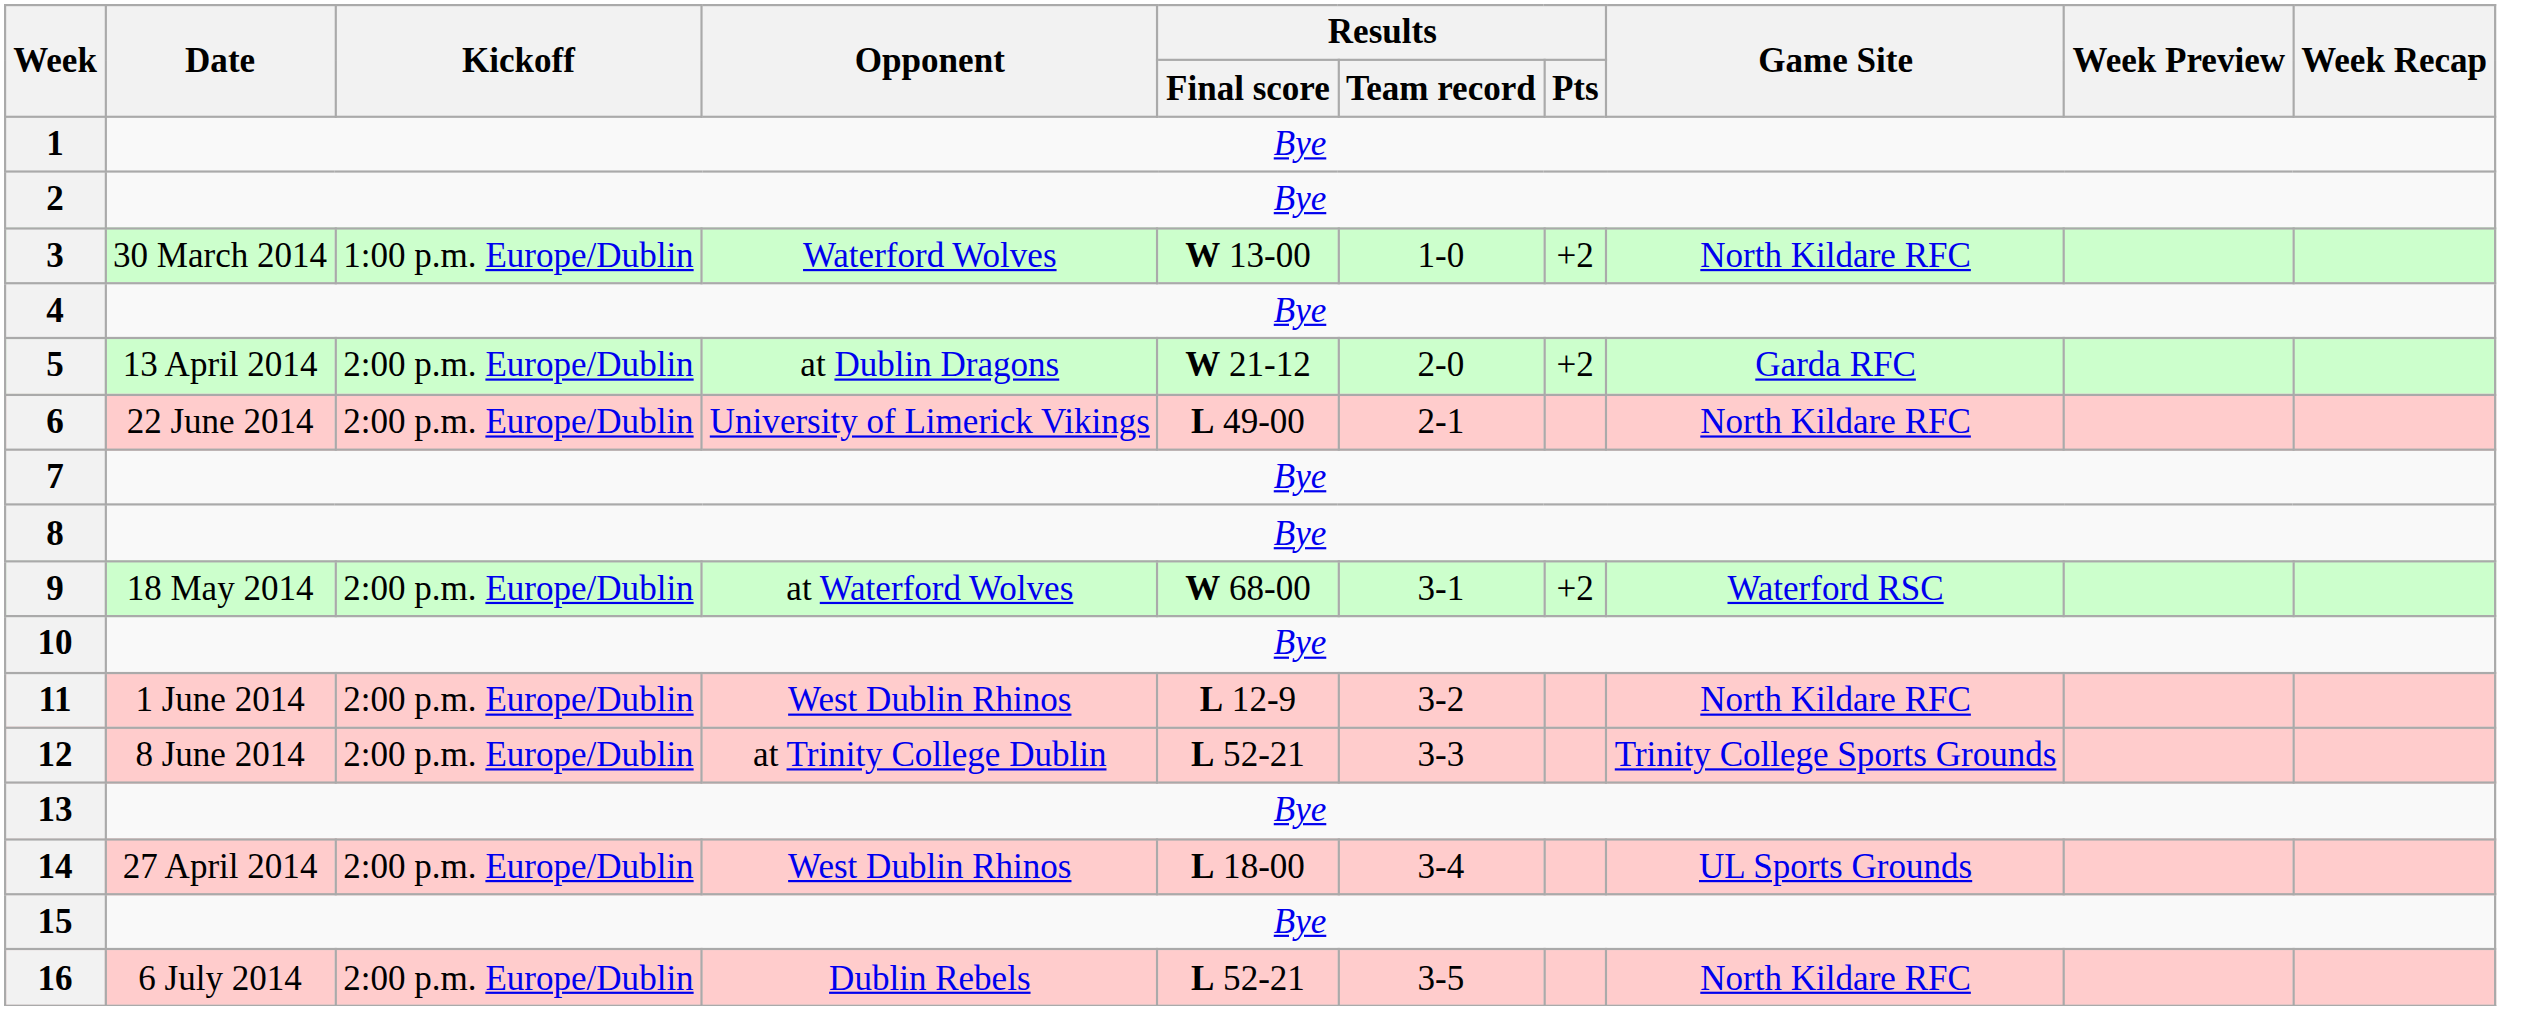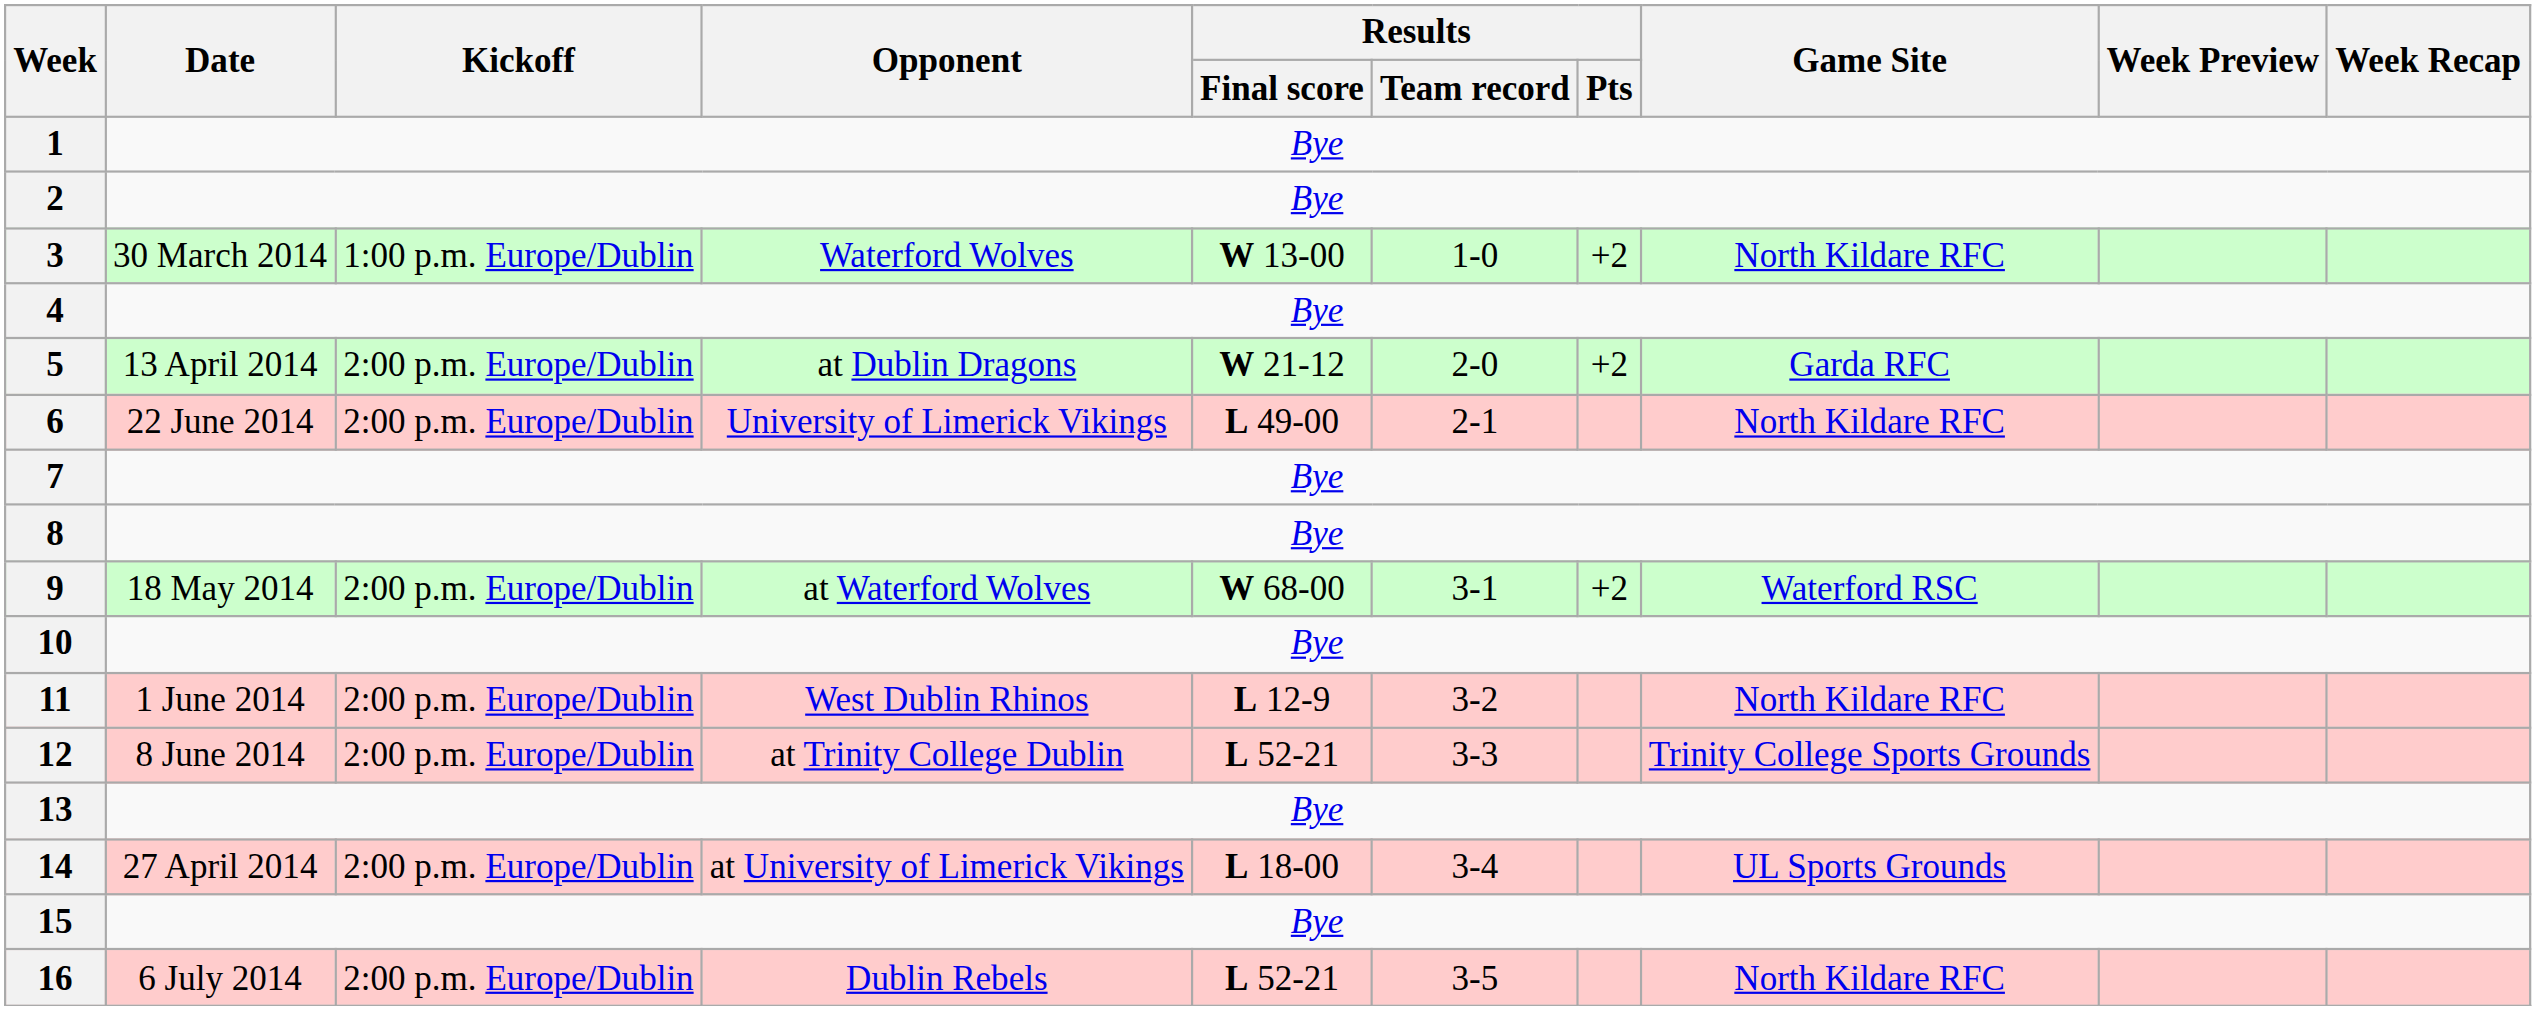 <table class="wikitable" style="align=center">
 <tr>
 <th rowspan="2">Week</th>
 <th rowspan="2">Date</th>
 <th rowspan="2">Kickoff</th>
 <th rowspan="2">Opponent</th>
 <th colspan="3">Results</th>
 <th rowspan="2">Game Site</th>
 <th rowspan="2">Week Preview</th>
 <th rowspan="2">Week Recap</th>
 </tr>
 <tr>
 <th>Final score</th>
 <th>Team record</th>
 <th>Pts</th>
 </tr>
 <tr style="text-align:center;">
 <th>1</th>
 <td colspan="9" style="text-align:center;"><em><a href='#'>Bye</a></em></td>
 </tr>
 <tr style="text-align:center;">
 <th>2</th>
 <td colspan="9" style="text-align:center;"><em><a href='#'>Bye</a></em></td>
 </tr>
 <tr style="background:#cfc; text-align:center;">
 <th>3</th>
 <td>30 March 2014</td>
 <td>1:00 p.m. <a href='#'>Europe/Dublin</a></td>
 <td><a href='#'>Waterford Wolves</a></td>
 <td><strong>W</strong> 13-00</td>
 <td>1-0</td>
 <td>+2</td>
 <td><a href='#'>North Kildare RFC</a></td>
 <td></td>
 <td></td>
 </tr>
 <tr style="text-align:center;">
 <th>4</th>
 <td colspan="9" style="text-align:center;"><em><a href='#'>Bye</a></em></td>
 </tr>
 <tr style="background:#cfc; text-align:center;">
 <th>5</th>
 <td>13 April 2014</td>
 <td>2:00 p.m. <a href='#'>Europe/Dublin</a></td>
 <td>at <a href='#'>Dublin Dragons</a></td>
 <td><strong>W</strong> 21-12</td>
 <td>2-0</td>
 <td>+2</td>
 <td><a href='#'>Garda RFC</a></td>
 <td></td>
 <td></td>
 </tr>
 <tr style="background:#fcc; text-align:center;">
 <th>6</th>
 <td>22 June 2014</td>
 <td>2:00 p.m. <a href='#'>Europe/Dublin</a></td>
 <td><a href='#'>University of Limerick Vikings</a></td>
 <td><strong>L</strong> 49-00</td>
 <td>2-1</td>
 <td></td>
 <td><a href='#'>North Kildare RFC</a></td>
 <td></td>
 <td></td>
 </tr>
 <tr style="text-align:center;">
 <th>7</th>
 <td colspan="9" style="text-align:center;"><em><a href='#'>Bye</a></em></td>
 </tr>
 <tr style="text-align:center;">
 <th>8</th>
 <td colspan="9" style="text-align:center;"><em><a href='#'>Bye</a></em></td>
 </tr>
 <tr style="background:#cfc; text-align:center;">
 <th>9</th>
 <td>18 May 2014</td>
 <td>2:00 p.m. <a href='#'>Europe/Dublin</a></td>
 <td>at <a href='#'>Waterford Wolves</a></td>
 <td><strong>W</strong> 68-00</td>
 <td>3-1</td>
 <td>+2</td>
 <td><a href='#'>Waterford RSC</a></td>
 <td></td>
 <td></td>
 </tr>
 <tr style="text-align:center;">
 <th>10</th>
 <td colspan="9" style="text-align:center;"><em><a href='#'>Bye</a></em></td>
 </tr>
 <tr style="background:#fcc; text-align:center;">
 <th>11</th>
 <td>1 June 2014</td>
 <td>2:00 p.m. <a href='#'>Europe/Dublin</a></td>
 <td><a href='#'>West Dublin Rhinos</a></td>
 <td><strong>L</strong> 12-9</td>
 <td>3-2</td>
 <td></td>
 <td><a href='#'>North Kildare RFC</a></td>
 <td></td>
 <td></td>
 </tr>
 <tr style="background:#fcc; text-align:center;">
 <th>12</th>
 <td>8 June 2014</td>
 <td>2:00 p.m. <a href='#'>Europe/Dublin</a></td>
 <td>at <a href='#'>Trinity College Dublin</a></td>
 <td><strong>L</strong> 52-21</td>
 <td>3-3</td>
 <td></td>
 <td><a href='#'>Trinity College Sports Grounds</a></td>
 <td></td>
 <td></td>
 </tr>
 <tr style="text-align:center;">
 <th>13</th>
 <td colspan="9" style="text-align:center;"><em><a href='#'>Bye</a></em></td>
 </tr>
 <tr style="background:#fcc; text-align:center;">
 <th>14</th>
 <td>27 April 2014</td>
 <td>2:00 p.m. <a href='#'>Europe/Dublin</a></td>
-<td><a href='#'>West Dublin Rhinos</a></td>
+<td>at <a href='#'>University of Limerick Vikings</a></td>
 <td><strong>L</strong> 18-00</td>
 <td>3-4</td>
 <td></td>
 <td><a href='#'>UL Sports Grounds</a></td>
 <td></td>
 <td></td>
 </tr>
 <tr style="text-align:center;">
 <th>15</th>
 <td colspan="9" style="text-align:center;"><em><a href='#'>Bye</a></em></td>
 </tr>
 <tr style="background:#fcc; text-align:center;">
 <th>16</th>
 <td>6 July 2014</td>
 <td>2:00 p.m. <a href='#'>Europe/Dublin</a></td>
 <td><a href='#'>Dublin Rebels</a></td>
 <td><strong>L</strong> 52-21</td>
 <td>3-5</td>
 <td></td>
 <td><a href='#'>North Kildare RFC</a></td>
 <td></td>
 <td></td>
 </tr>
 <tr style="background:#cfc; text-align:center;">
 </tr>
 </table>
